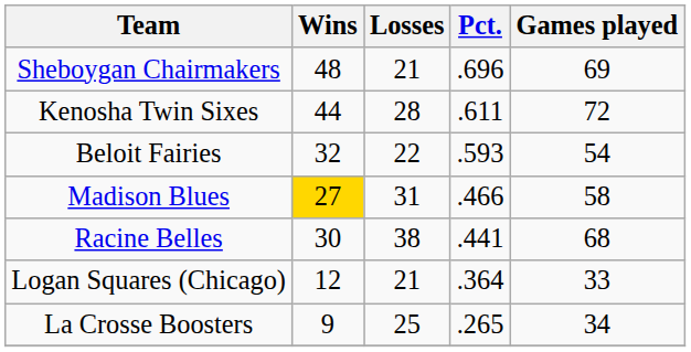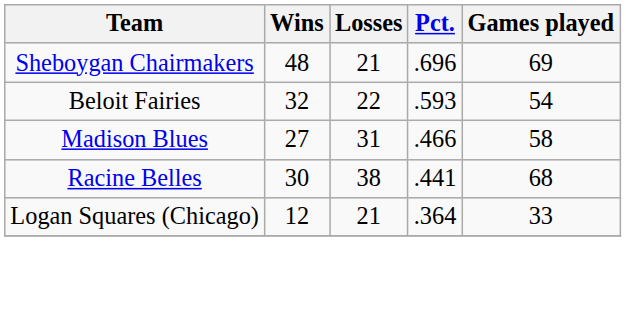 <table class="sortable wikitable" style="text-align:center">
 <tr>
 <th>Team</th>
 <th>Wins</th>
 <th>Losses</th>
 <th><a href='#'>Pct.</a></th>
 <th>Games played</th>
 </tr>
 <tr>
 <td><a href='#'>Sheboygan Chairmakers</a></td>
 <td>48</td>
 <td>21</td>
 <td>.696</td>
 <td>69</td>
 </tr>
 <tr>
-<td>Kenosha Twin Sixes</td>
-<td>44</td>
-<td>28</td>
-<td>.611</td>
-<td>72</td>
-</tr>
-<tr>
 <td>Beloit Fairies</td>
 <td>32</td>
 <td>22</td>
 <td>.593</td>
 <td>54</td>
 </tr>
 <tr>
 <td><a href='#'>Madison Blues</a></td>
-<td style="background: gold;">27</td>
+<td>27</td>
 <td>31</td>
 <td>.466</td>
 <td>58</td>
 </tr>
 <tr>
 <td><a href='#'>Racine Belles</a></td>
 <td>30</td>
 <td>38</td>
 <td>.441</td>
 <td>68</td>
 </tr>
 <tr>
 <td>Logan Squares (Chicago)</td>
 <td>12</td>
 <td>21</td>
 <td>.364</td>
 <td>33</td>
 </tr>
 <tr>
-<td>La Crosse Boosters</td>
-<td>9</td>
-<td>25</td>
-<td>.265</td>
-<td>34</td>
-</tr>
-<tr>
 </tr>
 </table>
